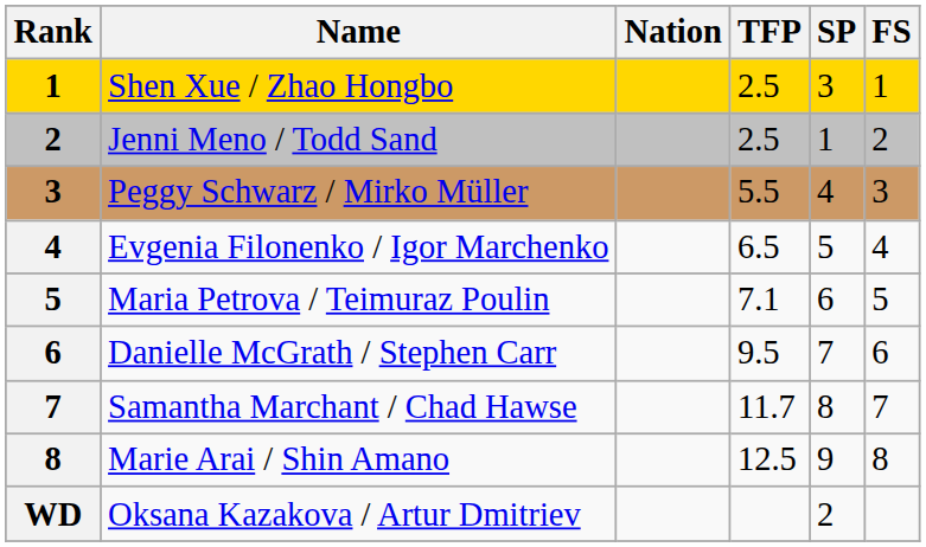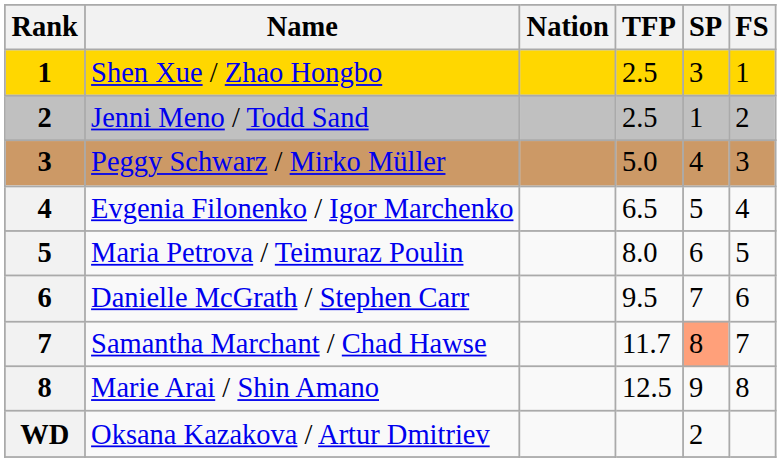 <table class="wikitable">
 <tr>
 <th>Rank</th>
 <th>Name</th>
 <th>Nation</th>
 <th>TFP</th>
 <th>SP</th>
 <th>FS</th>
 </tr>
 <tr bgcolor="gold">
 <td align="center"><strong>1</strong></td>
 <td><a href='#'>Shen Xue</a> / <a href='#'>Zhao Hongbo</a></td>
 <td></td>
 <td>2.5</td>
 <td>3</td>
 <td>1</td>
 </tr>
 <tr bgcolor="silver">
 <td align="center"><strong>2</strong></td>
 <td><a href='#'>Jenni Meno</a> / <a href='#'>Todd Sand</a></td>
 <td></td>
 <td>2.5</td>
 <td>1</td>
 <td>2</td>
 </tr>
 <tr bgcolor="cc9966">
 <td align="center"><strong>3</strong></td>
 <td><a href='#'>Peggy Schwarz</a> / <a href='#'>Mirko Müller</a></td>
 <td></td>
-<td>5.5</td>
+<td>5.0</td>
 <td>4</td>
 <td>3</td>
 </tr>
 <tr>
 <th>4</th>
 <td><a href='#'>Evgenia Filonenko</a> / <a href='#'>Igor Marchenko</a></td>
 <td></td>
 <td>6.5</td>
 <td>5</td>
 <td>4</td>
 </tr>
 <tr>
 <th>5</th>
 <td><a href='#'>Maria Petrova</a> / <a href='#'>Teimuraz Poulin</a></td>
 <td></td>
-<td>7.1</td>
+<td>8.0</td>
 <td>6</td>
 <td>5</td>
 </tr>
 <tr>
 <th>6</th>
 <td><a href='#'>Danielle McGrath</a> / <a href='#'>Stephen Carr</a></td>
 <td></td>
 <td>9.5</td>
 <td>7</td>
 <td>6</td>
 </tr>
 <tr>
 <th>7</th>
 <td><a href='#'>Samantha Marchant</a> / <a href='#'>Chad Hawse</a></td>
 <td></td>
 <td>11.7</td>
-<td>8</td>
+<td style="background: lightsalmon;">8</td>
 <td>7</td>
 </tr>
 <tr>
 <th>8</th>
 <td><a href='#'>Marie Arai</a> / <a href='#'>Shin Amano</a></td>
 <td></td>
 <td>12.5</td>
 <td>9</td>
 <td>8</td>
 </tr>
 <tr>
 <th>WD</th>
 <td><a href='#'>Oksana Kazakova</a> / <a href='#'>Artur Dmitriev</a></td>
 <td></td>
 <td></td>
 <td>2</td>
 <td></td>
 </tr>
 </table>
